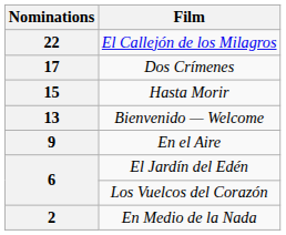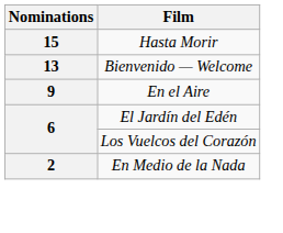 <table class="wikitable plainrowheaders" style="text-align:center;">
 <tr>
 <th scope="col" width="55">Nominations</th>
 <th scope="col" align="center">Film</th>
-</tr>
-<tr>
-<th scope=row rowspan=1 style="text-align:center">22</th>
-<td><em><a href='#'>El Callejón de los Milagros</a></em></td>
-</tr>
-<tr>
-<th scope=row rowspan=1 style="text-align:center">17</th>
-<td><em>Dos Crímenes</em></td>
 </tr>
 <tr>
 <th scope=row rowspan=1 style="text-align:center">15</th>
 <td><em>Hasta Morir</em></td>
 </tr>
 <tr>
 <th scope=row rowspan=1 style="text-align:center">13</th>
 <td><em>Bienvenido — Welcome</em></td>
 </tr>
 <tr>
 <th scope=row rowspan=1 style="text-align:center">9</th>
 <td><em>En el Aire</em></td>
 </tr>
 <tr>
 <th scope=row rowspan=2 style="text-align:center">6</th>
 <td><em>El Jardín del Edén</em></td>
 </tr>
 <tr>
 <td><em>Los Vuelcos del Corazón</em></td>
 </tr>
 <tr>
 <th scope=row rowspan=1 style="text-align:center">2</th>
 <td><em>En Medio de la Nada</em></td>
 </tr>
 </table>
